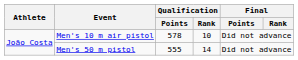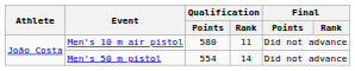 <table class="wikitable" style="font-size:90%">
 <tr>
 <th rowspan="2">Athlete</th>
 <th rowspan="2">Event</th>
 <th colspan=2>Qualification</th>
 <th colspan=2>Final</th>
 </tr>
 <tr style="font-size:95%">
 <th>Points</th>
 <th>Rank</th>
 <th>Points</th>
 <th>Rank</th>
 </tr>
 <tr align=center>
 <td align=left rowspan=2><a href='#'>João Costa</a></td>
 <td align=left><a href='#'>Men's 10 m air pistol</a></td>
-<td>578</td>
-<td>10</td>
+<td>580</td>
+<td>11</td>
 <td colspan=2>Did not advance</td>
 </tr>
 <tr align=center>
 <td align=left><a href='#'>Men's 50 m pistol</a></td>
-<td>555</td>
+<td>554</td>
 <td>14</td>
 <td colspan=2>Did not advance</td>
 </tr>
 </table>
